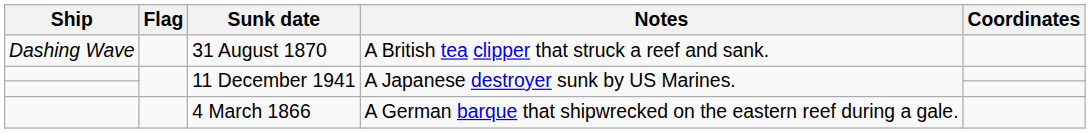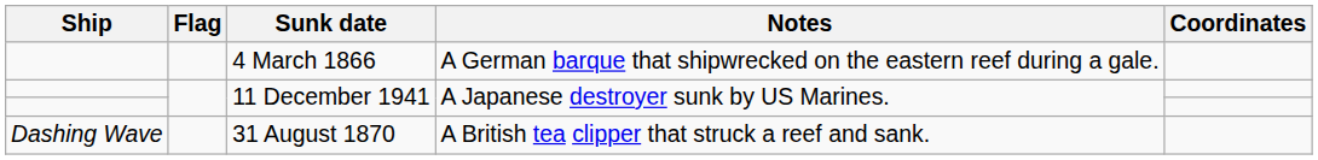 <table class="wikitable">
 <tr>
 <th>Ship</th>
 <th>Flag</th>
 <th>Sunk date</th>
 <th>Notes</th>
 <th>Coordinates</th>
 </tr>
 <tr>
-<td><em>Dashing Wave</em></td>
 <td></td>
-<td>31 August 1870</td>
-<td>A British <a href='#'>tea</a> <a href='#'>clipper</a> that struck a reef and sank.</td>
+<td></td>
+<td>4 March 1866</td>
+<td>A German <a href='#'>barque</a> that shipwrecked on the eastern reef during a gale.</td>
 <td></td>
 </tr>
 <tr>
 <td></td>
 <td rowspan="2"></td>
 <td rowspan="2">11 December 1941</td>
 <td rowspan="2">A Japanese <a href='#'>destroyer</a> sunk by US Marines.</td>
 <td></td>
 </tr>
 <tr>
 <td></td>
 <td></td>
 </tr>
 <tr>
+<td><em>Dashing Wave</em></td>
 <td></td>
-<td></td>
-<td>4 March 1866</td>
-<td>A German <a href='#'>barque</a> that shipwrecked on the eastern reef during a gale.</td>
+<td>31 August 1870</td>
+<td>A British <a href='#'>tea</a> <a href='#'>clipper</a> that struck a reef and sank.</td>
 <td></td>
 </tr>
 </table>
